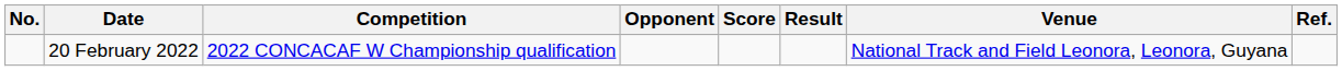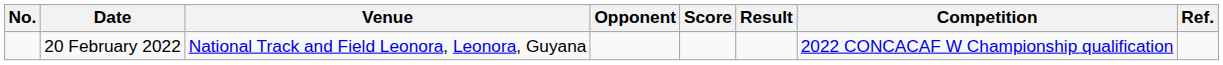 <table class="wikitable">
 <tr>
 <th>No.</th>
 <th>Date</th>
-<th>Competition</th>
+<th>Venue</th>
 <th>Opponent</th>
 <th>Score</th>
 <th>Result</th>
-<th>Venue</th>
+<th>Competition</th>
 <th>Ref.</th>
 </tr>
 <tr>
 <td></td>
 <td>20 February 2022</td>
-<td><a href='#'>2022 CONCACAF W Championship qualification</a></td>
+<td><a href='#'>National Track and Field Leonora</a>, <a href='#'>Leonora</a>, Guyana</td>
 <td></td>
 <td></td>
 <td></td>
-<td><a href='#'>National Track and Field Leonora</a>, <a href='#'>Leonora</a>, Guyana</td>
+<td><a href='#'>2022 CONCACAF W Championship qualification</a></td>
 <td></td>
 </tr>
 </table>
